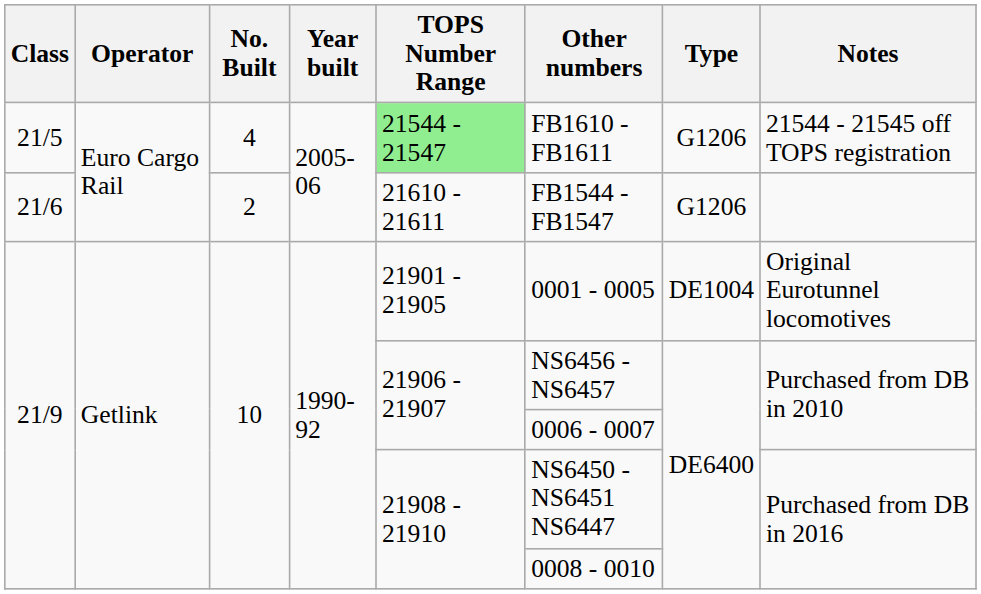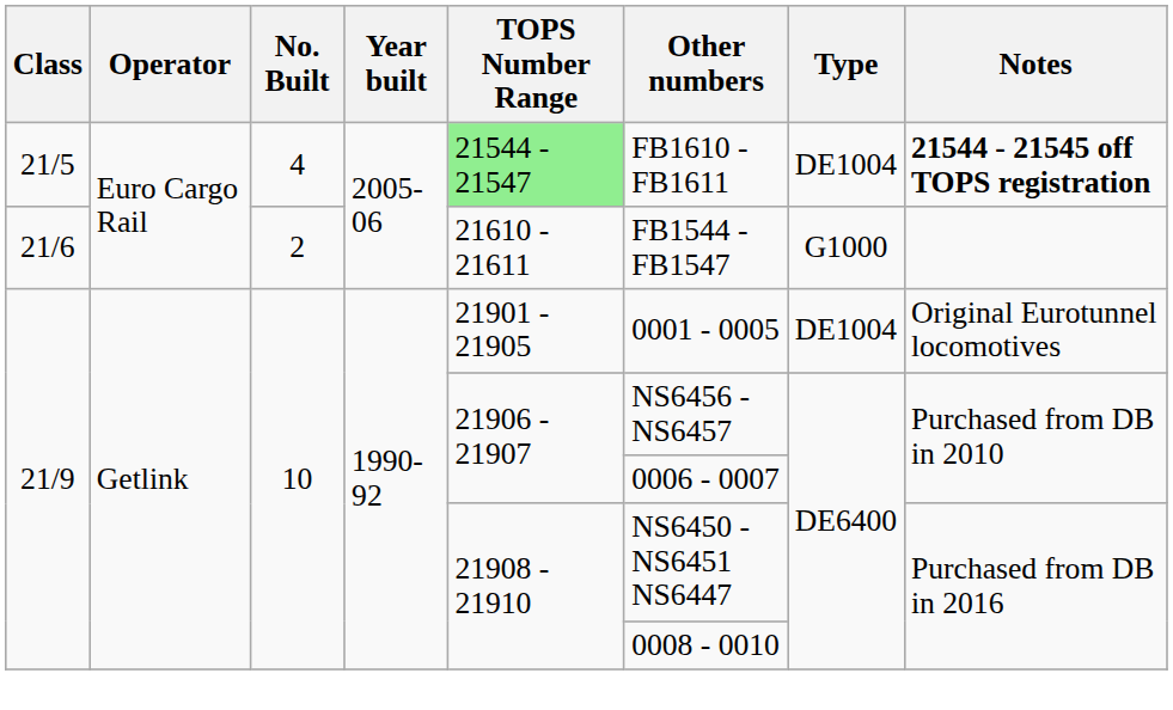 <table class="wikitable">
 <tr>
 <th>Class</th>
 <th>Operator</th>
 <th>No. Built</th>
 <th>Year built</th>
 <th>TOPS Number Range</th>
 <th>Other numbers</th>
 <th>Type</th>
 <th>Notes</th>
 </tr>
 <tr>
 <td align=center>21/5</td>
 <td rowspan=2>Euro Cargo Rail</td>
 <td align=center>4</td>
 <td rowspan=2>2005-06</td>
 <td style="background: lightgreen;">21544 - 21547</td>
 <td>FB1610 - FB1611</td>
-<td align=center>G1206</td>
-<td>21544 - 21545 off TOPS registration</td>
+<td align=center>DE1004</td>
+<td><strong>21544 - 21545 off TOPS registration</strong></td>
 </tr>
 <tr>
 <td align=center>21/6</td>
 <td align=center>2</td>
 <td>21610 - 21611</td>
 <td>FB1544 - FB1547</td>
-<td align=center>G1206</td>
+<td align=center>G1000</td>
 <td></td>
 </tr>
 <tr>
 <td rowspan=5 align=center>21/9</td>
 <td rowspan=5>Getlink</td>
 <td rowspan=5 align=center>10</td>
 <td rowspan=5>1990-92</td>
 <td>21901 - 21905</td>
 <td>0001 - 0005</td>
 <td align=center>DE1004</td>
 <td>Original Eurotunnel locomotives</td>
 </tr>
 <tr>
 <td rowspan=2>21906 - 21907</td>
 <td>NS6456 - NS6457</td>
 <td rowspan=4 align=center>DE6400</td>
 <td rowspan=2>Purchased from DB in 2010</td>
 </tr>
 <tr>
 <td>0006 - 0007</td>
 </tr>
 <tr>
 <td rowspan=2>21908 - 21910</td>
 <td>NS6450 - NS6451<br>NS6447</td>
 <td rowspan=2>Purchased from DB in 2016</td>
 </tr>
 <tr>
 <td>0008 - 0010</td>
 </tr>
 </table>
